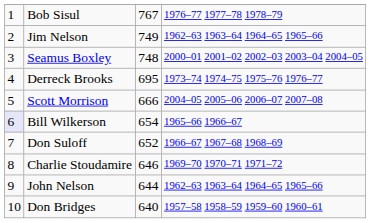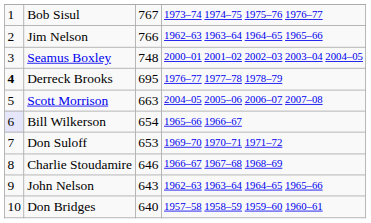 <table class="wikitable">
 <tr>
 </tr>
 <tr>
 <td>1</td>
 <td>Bob Sisul</td>
 <td>767</td>
-<td style="font-size:80%;"><a href='#'>1976–77</a> <a href='#'>1977–78</a> <a href='#'>1978–79</a></td>
+<td style="font-size:80%;"><a href='#'>1973–74</a> <a href='#'>1974–75</a> <a href='#'>1975–76</a> <a href='#'>1976–77</a></td>
 </tr>
 <tr>
 <td>2</td>
 <td>Jim Nelson</td>
-<td>749</td>
+<td>766</td>
 <td style="font-size:80%;"><a href='#'>1962–63</a> <a href='#'>1963–64</a> <a href='#'>1964–65</a> <a href='#'>1965–66</a></td>
 </tr>
 <tr>
 <td>3</td>
 <td><a href='#'>Seamus Boxley</a></td>
 <td>748</td>
 <td style="font-size:80%;"><a href='#'>2000–01</a> <a href='#'>2001–02</a> <a href='#'>2002–03</a> <a href='#'>2003–04</a> <a href='#'>2004–05</a></td>
 </tr>
 <tr>
-<td>4</td>
+<td><strong>4</strong></td>
 <td>Derreck Brooks</td>
 <td>695</td>
-<td style="font-size:80%;"><a href='#'>1973–74</a> <a href='#'>1974–75</a> <a href='#'>1975–76</a> <a href='#'>1976–77</a></td>
+<td style="font-size:80%;"><a href='#'>1976–77</a> <a href='#'>1977–78</a> <a href='#'>1978–79</a></td>
 </tr>
 <tr>
 <td>5</td>
 <td><a href='#'>Scott Morrison</a></td>
-<td>666</td>
+<td>663</td>
 <td style="font-size:80%;"><a href='#'>2004–05</a> <a href='#'>2005–06</a> <a href='#'>2006–07</a> <a href='#'>2007–08</a></td>
 </tr>
 <tr>
 <td style="background: lavender;">6</td>
 <td>Bill Wilkerson</td>
 <td>654</td>
 <td style="font-size:80%;"><a href='#'>1965–66</a> <a href='#'>1966–67</a></td>
 </tr>
 <tr>
 <td>7</td>
 <td>Don Suloff</td>
-<td>652</td>
-<td style="font-size:80%;"><a href='#'>1966–67</a> <a href='#'>1967–68</a> <a href='#'>1968–69</a></td>
+<td>653</td>
+<td style="font-size:80%;"><a href='#'>1969–70</a> <a href='#'>1970–71</a> <a href='#'>1971–72</a></td>
 </tr>
 <tr>
 <td>8</td>
 <td>Charlie Stoudamire</td>
 <td>646</td>
-<td style="font-size:80%;"><a href='#'>1969–70</a> <a href='#'>1970–71</a> <a href='#'>1971–72</a></td>
+<td style="font-size:80%;"><a href='#'>1966–67</a> <a href='#'>1967–68</a> <a href='#'>1968–69</a></td>
 </tr>
 <tr>
 <td>9</td>
 <td>John Nelson</td>
-<td>644</td>
+<td>643</td>
 <td style="font-size:80%;"><a href='#'>1962–63</a> <a href='#'>1963–64</a> <a href='#'>1964–65</a> <a href='#'>1965–66</a></td>
 </tr>
 <tr>
 <td>10</td>
 <td>Don Bridges</td>
 <td>640</td>
 <td style="font-size:80%;"><a href='#'>1957–58</a> <a href='#'>1958–59</a> <a href='#'>1959–60</a> <a href='#'>1960–61</a></td>
 </tr>
 </table>
